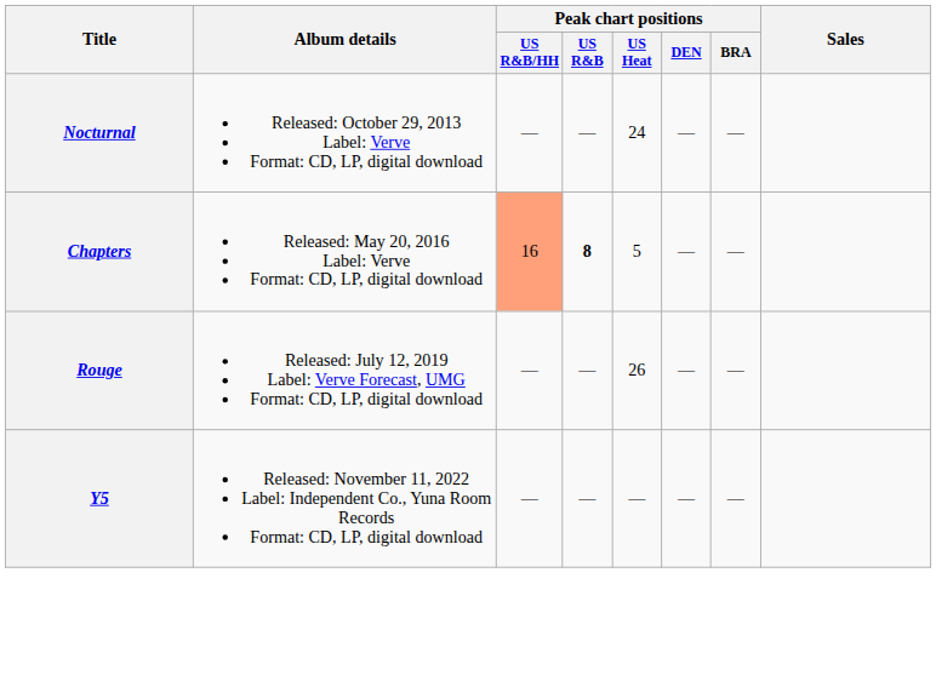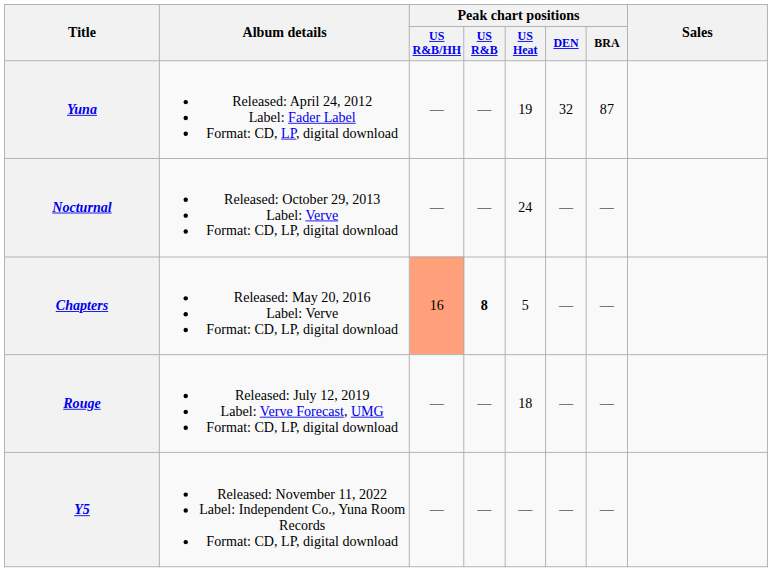 <table class="wikitable plainrowheaders" style="text-align:center;">
 <tr>
 <th scope="col" rowspan="2" style="width:11em;">Title</th>
 <th scope="col" rowspan="2" style="width:18em;">Album details</th>
 <th scope="col" colspan="5">Peak chart positions</th>
 <th scope="col" rowspan="2" style="width:10em;">Sales</th>
 </tr>
 <tr>
 <th scope="col" style="width:3em;font-size:85%;"><a href='#'>US R&B/HH</a><br></th>
 <th scope="col" style="width:3em;font-size:85%;"><a href='#'>US R&B</a><br></th>
 <th scope="col" style="width:3em;font-size:85%;"><a href='#'>US Heat</a><br></th>
 <th scope="col" style="width:3em;font-size:85%;"><a href='#'>DEN</a><br></th>
 <th scope="col" style="width:3em;font-size:85%;">BRA<br></th>
+</tr>
+<tr>
+<th scope="row"><em><a href='#'>Yuna</a></em></th>
+<td><br><ul><li>Released: April 24, 2012</li><li>Label: <a href='#'>Fader Label</a></li><li>Format: CD, <a href='#'>LP</a>, digital download</li></ul></td>
+<td>—</td>
+<td>—</td>
+<td>19</td>
+<td>32</td>
+<td>87</td>
+<td></td>
 </tr>
 <tr>
 <th scope="row"><em><a href='#'>Nocturnal</a></em></th>
 <td><br><ul><li>Released: October 29, 2013</li><li>Label: <a href='#'>Verve</a></li><li>Format: CD, LP, digital download</li></ul></td>
 <td>—</td>
 <td>—</td>
 <td>24</td>
 <td>—</td>
 <td>—</td>
 <td></td>
 </tr>
 <tr>
 <th scope="row"><em><a href='#'>Chapters</a></em></th>
 <td><br><ul><li>Released: May 20, 2016</li><li>Label: Verve</li><li>Format: CD, LP, digital download</li></ul></td>
 <td style="background: lightsalmon;">16</td>
 <td><strong>8</strong></td>
 <td>5</td>
 <td>—</td>
 <td>—</td>
 <td></td>
 </tr>
 <tr>
 <th scope="row"><em><a href='#'>Rouge</a></em></th>
 <td><br><ul><li>Released: July 12, 2019</li><li>Label: <a href='#'>Verve Forecast</a>, <a href='#'>UMG</a></li><li>Format: CD, LP, digital download</li></ul></td>
 <td>—</td>
 <td>—</td>
-<td>26</td>
+<td>18</td>
 <td>—</td>
 <td>—</td>
 <td></td>
 </tr>
 <tr>
 <th scope="row"><em><a href='#'>Y5</a></em></th>
 <td><br><ul><li>Released: November 11, 2022</li><li>Label: Independent Co., Yuna Room Records</li><li>Format: CD, LP, digital download</li></ul></td>
 <td>—</td>
 <td>—</td>
 <td>—</td>
 <td>—</td>
 <td>—</td>
 <td></td>
 </tr>
 </table>
